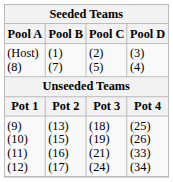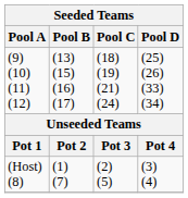 <table class="wikitable">
 <tr>
 <th colspan=4>Seeded Teams</th>
 </tr>
 <tr>
 <th width=25%>Pool A</th>
 <th width=25%>Pool B</th>
 <th width=25%>Pool C</th>
 <th width=25%>Pool D</th>
 </tr>
 <tr>
-<td> (Host) <br>  (8)</td>
-<td> (1) <br>  (7)</td>
-<td> (2) <br>  (5)</td>
-<td> (3) <br>  (4)</td>
+<td> (9) <br>  (10) <br>  (11) <br>  (12)</td>
+<td> (13) <br>  (15) <br>  (16) <br>  (17)</td>
+<td> (18) <br>  (19) <br>  (21) <br>  (24)</td>
+<td> (25) <br>  (26) <br>  (33) <br>  (34)</td>
 </tr>
 <tr>
 <th colspan=4>Unseeded Teams</th>
 </tr>
 <tr>
 <th width=25%>Pot 1</th>
 <th width=25%>Pot 2</th>
 <th width=25%>Pot 3</th>
 <th width=25%>Pot 4</th>
 </tr>
 <tr>
-<td> (9) <br>  (10) <br>  (11) <br>  (12)</td>
-<td> (13) <br>  (15) <br>  (16) <br>  (17)</td>
-<td> (18) <br>  (19) <br>  (21) <br>  (24)</td>
-<td> (25) <br>  (26) <br>  (33) <br>  (34)</td>
+<td> (Host) <br>  (8)</td>
+<td> (1) <br>  (7)</td>
+<td> (2) <br>  (5)</td>
+<td> (3) <br>  (4)</td>
 </tr>
 <tr>
 </tr>
 </table>
